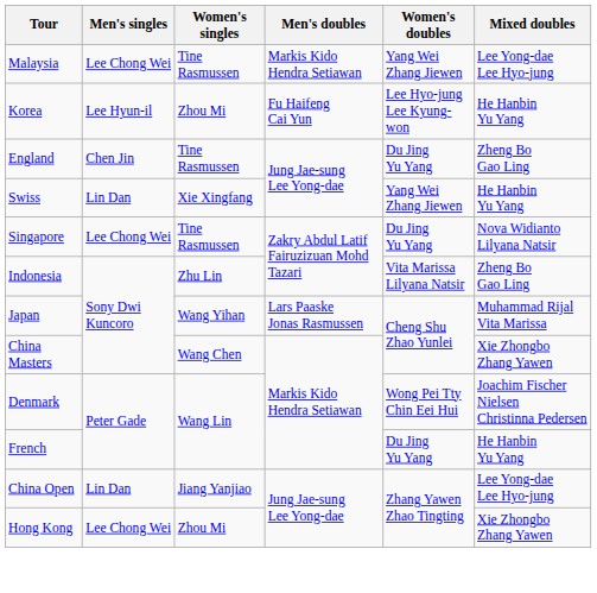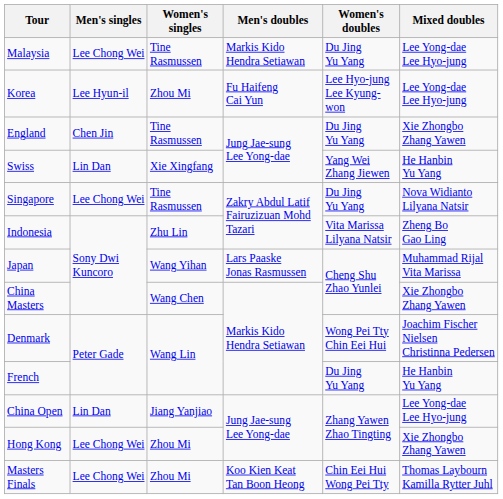 <table class=wikitable style="font-size:89%;">
 <tr>
 <th>Tour</th>
 <th>Men's singles</th>
 <th>Women's singles</th>
 <th>Men's doubles</th>
 <th>Women's doubles</th>
 <th>Mixed doubles</th>
 </tr>
 <tr>
 <td> <a href='#'>Malaysia</a></td>
 <td> <a href='#'>Lee Chong Wei</a></td>
 <td> <a href='#'>Tine Rasmussen</a></td>
 <td> <a href='#'>Markis Kido</a> <br> <a href='#'>Hendra Setiawan</a></td>
-<td> <a href='#'>Yang Wei</a> <br> <a href='#'>Zhang Jiewen</a></td>
+<td> <a href='#'>Du Jing</a> <br> <a href='#'>Yu Yang</a></td>
 <td> <a href='#'>Lee Yong-dae</a> <br>  <a href='#'>Lee Hyo-jung</a></td>
 </tr>
 <tr>
 <td> <a href='#'>Korea</a></td>
 <td> <a href='#'>Lee Hyun-il</a></td>
 <td> <a href='#'>Zhou Mi</a></td>
 <td> <a href='#'>Fu Haifeng</a> <br> <a href='#'>Cai Yun</a></td>
 <td> <a href='#'>Lee Hyo-jung</a> <br> <a href='#'>Lee Kyung-won</a></td>
-<td> <a href='#'>He Hanbin</a> <br> <a href='#'>Yu Yang</a></td>
+<td> <a href='#'>Lee Yong-dae</a> <br>  <a href='#'>Lee Hyo-jung</a></td>
 </tr>
 <tr>
 <td> <a href='#'>England</a></td>
 <td> <a href='#'>Chen Jin</a></td>
 <td> <a href='#'>Tine Rasmussen</a></td>
 <td rowspan="2"> <a href='#'>Jung Jae-sung</a> <br> <a href='#'>Lee Yong-dae</a></td>
 <td> <a href='#'>Du Jing</a> <br> <a href='#'>Yu Yang</a></td>
-<td> <a href='#'>Zheng Bo</a> <br> <a href='#'>Gao Ling</a></td>
+<td> <a href='#'>Xie Zhongbo</a> <br> <a href='#'>Zhang Yawen</a></td>
 </tr>
 <tr>
 <td> <a href='#'>Swiss</a></td>
 <td> <a href='#'>Lin Dan</a></td>
 <td> <a href='#'>Xie Xingfang</a></td>
 <td> <a href='#'>Yang Wei</a> <br> <a href='#'>Zhang Jiewen</a></td>
 <td> <a href='#'>He Hanbin</a> <br> <a href='#'>Yu Yang</a></td>
 </tr>
 <tr>
 <td> <a href='#'>Singapore</a></td>
 <td> <a href='#'>Lee Chong Wei</a></td>
 <td> <a href='#'>Tine Rasmussen</a></td>
 <td rowspan="2"> <a href='#'>Zakry Abdul Latif</a> <br> <a href='#'>Fairuzizuan Mohd Tazari</a></td>
 <td> <a href='#'>Du Jing</a> <br> <a href='#'>Yu Yang</a></td>
 <td> <a href='#'>Nova Widianto</a> <br> <a href='#'>Lilyana Natsir</a></td>
 </tr>
 <tr>
 <td> <a href='#'>Indonesia</a></td>
 <td rowspan="3"> <a href='#'>Sony Dwi Kuncoro</a></td>
 <td> <a href='#'>Zhu Lin</a></td>
 <td> <a href='#'>Vita Marissa</a> <br> <a href='#'>Lilyana Natsir</a></td>
 <td> <a href='#'>Zheng Bo</a> <br> <a href='#'>Gao Ling</a></td>
 </tr>
 <tr>
 <td> <a href='#'>Japan</a></td>
 <td> <a href='#'>Wang Yihan</a></td>
 <td> <a href='#'>Lars Paaske</a> <br> <a href='#'>Jonas Rasmussen</a></td>
 <td rowspan="2"> <a href='#'>Cheng Shu</a> <br> <a href='#'>Zhao Yunlei</a></td>
 <td> <a href='#'>Muhammad Rijal</a> <br> <a href='#'>Vita Marissa</a></td>
 </tr>
 <tr>
 <td> <a href='#'>China Masters</a></td>
 <td> <a href='#'>Wang Chen</a></td>
 <td rowspan="3"> <a href='#'>Markis Kido</a> <br> <a href='#'>Hendra Setiawan</a></td>
 <td> <a href='#'>Xie Zhongbo</a> <br> <a href='#'>Zhang Yawen</a></td>
 </tr>
 <tr>
 <td> <a href='#'>Denmark</a></td>
 <td rowspan="2"> <a href='#'>Peter Gade</a></td>
 <td rowspan="2"> <a href='#'>Wang Lin</a></td>
 <td> <a href='#'>Wong Pei Tty</a> <br> <a href='#'>Chin Eei Hui</a></td>
 <td> <a href='#'>Joachim Fischer Nielsen</a> <br> <a href='#'>Christinna Pedersen</a></td>
 </tr>
 <tr>
 <td> <a href='#'>French</a></td>
 <td> <a href='#'>Du Jing</a> <br> <a href='#'>Yu Yang</a></td>
 <td> <a href='#'>He Hanbin</a> <br>  <a href='#'>Yu Yang</a></td>
 </tr>
 <tr>
 <td> <a href='#'>China Open</a></td>
 <td> <a href='#'>Lin Dan</a></td>
 <td> <a href='#'>Jiang Yanjiao</a></td>
 <td rowspan="2"> <a href='#'>Jung Jae-sung</a> <br> <a href='#'>Lee Yong-dae</a></td>
 <td rowspan="2"> <a href='#'>Zhang Yawen</a> <br> <a href='#'>Zhao Tingting</a></td>
 <td> <a href='#'>Lee Yong-dae</a> <br> <a href='#'>Lee Hyo-jung</a></td>
 </tr>
 <tr>
 <td> <a href='#'>Hong Kong</a></td>
 <td> <a href='#'>Lee Chong Wei</a></td>
 <td> <a href='#'>Zhou Mi</a></td>
 <td> <a href='#'>Xie Zhongbo</a> <br> <a href='#'>Zhang Yawen</a></td>
 </tr>
+<tr>
+<td> <a href='#'>Masters Finals</a></td>
+<td> <a href='#'>Lee Chong Wei</a></td>
+<td> <a href='#'>Zhou Mi</a></td>
+<td> <a href='#'>Koo Kien Keat</a> <br> <a href='#'>Tan Boon Heong</a></td>
+<td> <a href='#'>Chin Eei Hui</a> <br> <a href='#'>Wong Pei Tty</a></td>
+<td> <a href='#'>Thomas Laybourn</a> <br> <a href='#'>Kamilla Rytter Juhl</a></td>
+</tr>
 </table>
